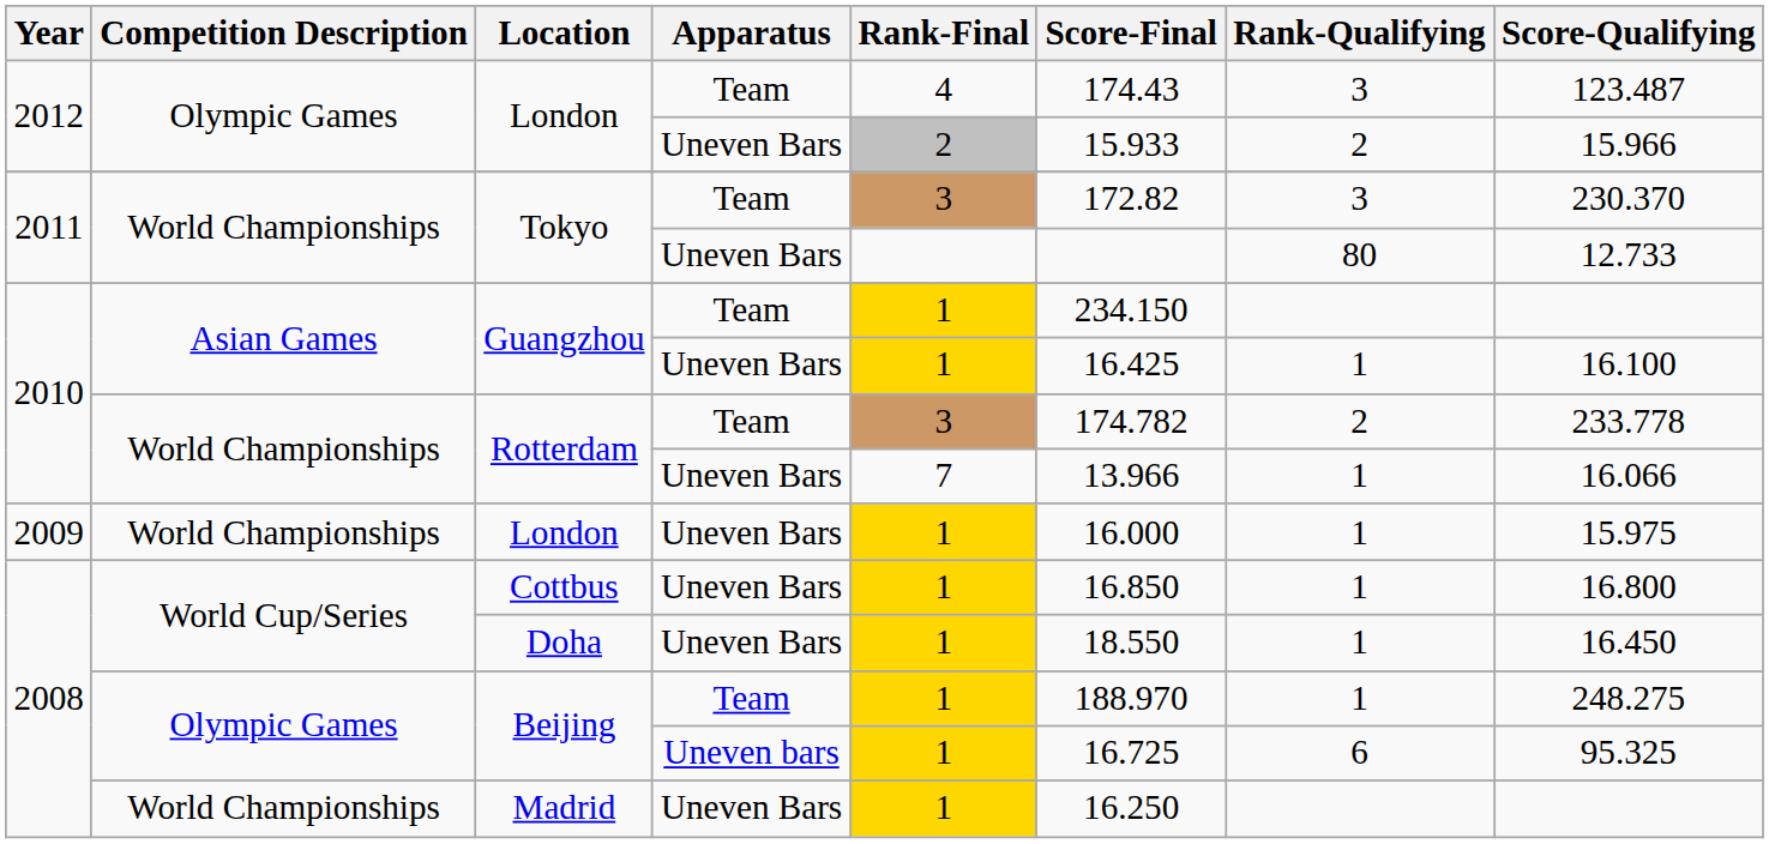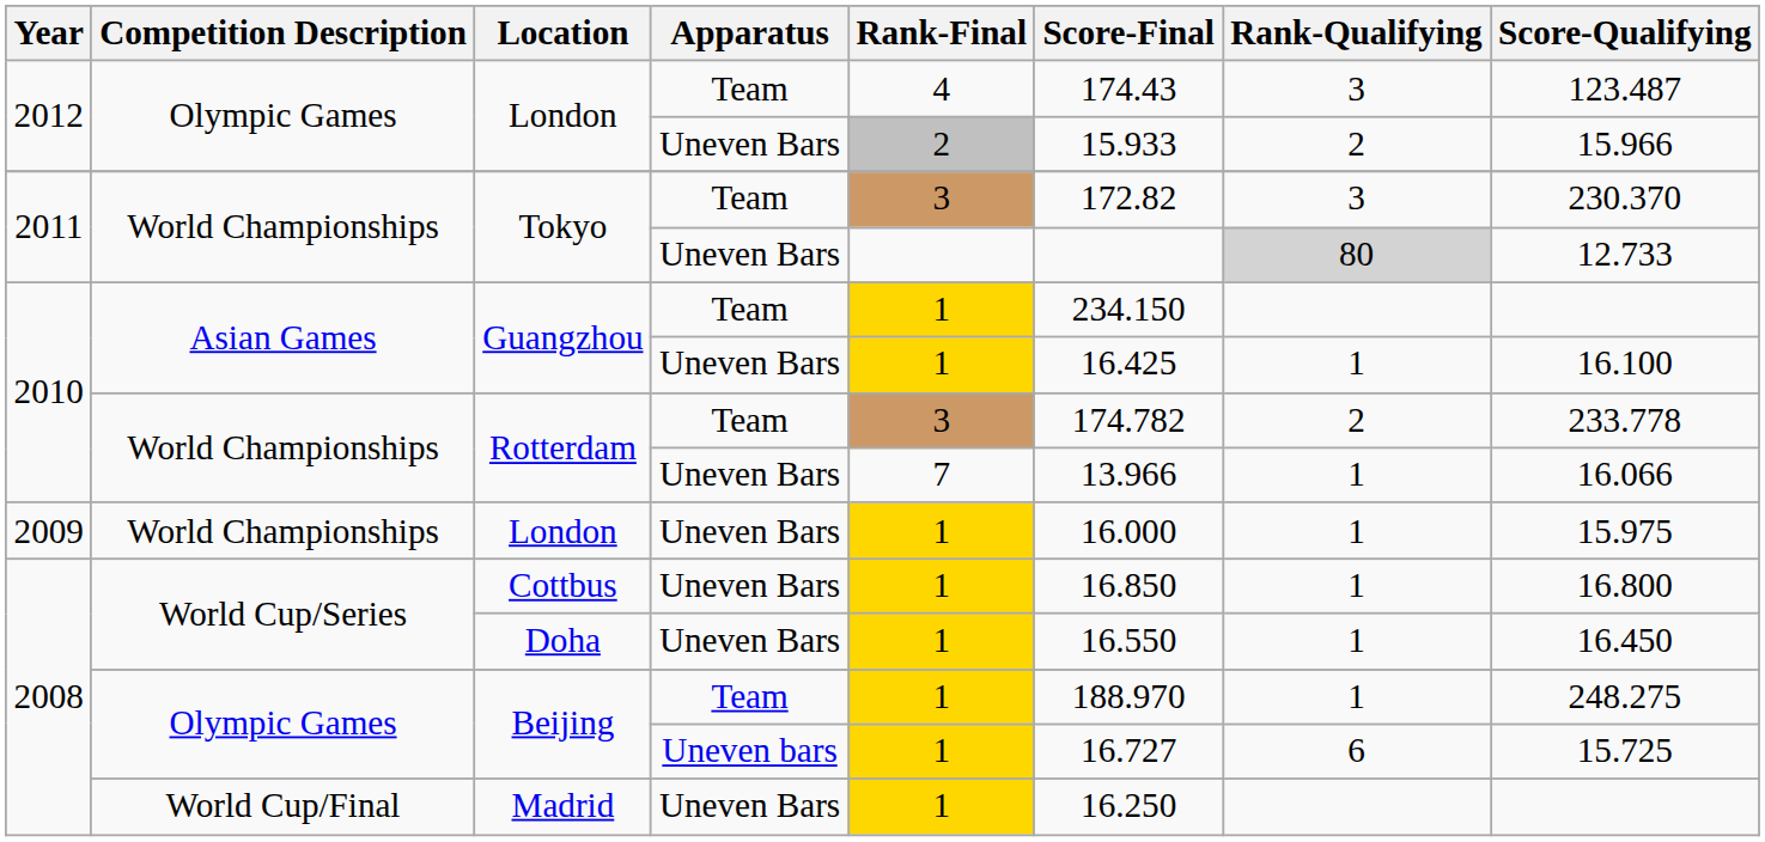 <table class="wikitable" style="text-align:center">
 <tr>
 <th>Year</th>
 <th>Competition Description</th>
 <th>Location</th>
 <th>Apparatus</th>
 <th>Rank-Final</th>
 <th>Score-Final</th>
 <th>Rank-Qualifying</th>
 <th>Score-Qualifying</th>
 </tr>
 <tr>
 <td rowspan="2">2012</td>
 <td rowspan="2">Olympic Games</td>
 <td rowspan="2">London</td>
 <td>Team</td>
 <td>4</td>
 <td>174.43</td>
 <td>3</td>
 <td>123.487</td>
 </tr>
 <tr>
 <td>Uneven Bars</td>
 <td bgcolor="silver">2</td>
 <td>15.933</td>
 <td>2</td>
 <td>15.966</td>
 </tr>
 <tr>
 </tr>
 <tr>
 <td rowspan="2">2011</td>
 <td rowspan="2">World Championships</td>
 <td rowspan="2">Tokyo</td>
 <td>Team</td>
 <td bgcolor=CC9966>3</td>
 <td>172.82</td>
 <td>3</td>
 <td>230.370</td>
 </tr>
 <tr>
 <td>Uneven Bars</td>
 <td></td>
 <td></td>
-<td>80</td>
+<td style="background: lightgrey;">80</td>
 <td>12.733</td>
 </tr>
 <tr>
 <td rowspan="4">2010</td>
 <td rowspan="2"><a href='#'>Asian Games</a></td>
 <td rowspan="2"><a href='#'>Guangzhou</a></td>
 <td>Team</td>
 <td bgcolor="gold">1</td>
 <td>234.150</td>
 <td></td>
 <td></td>
 </tr>
 <tr>
 <td>Uneven Bars</td>
 <td bgcolor="gold">1</td>
 <td>16.425</td>
 <td>1</td>
 <td>16.100</td>
 </tr>
 <tr>
 <td rowspan="2">World Championships</td>
 <td rowspan="2"><a href='#'>Rotterdam</a></td>
 <td>Team</td>
 <td bgcolor=CC9966>3</td>
 <td>174.782</td>
 <td>2</td>
 <td>233.778</td>
 </tr>
 <tr>
 <td>Uneven Bars</td>
 <td>7</td>
 <td>13.966</td>
 <td>1</td>
 <td>16.066</td>
 </tr>
 <tr>
 <td>2009</td>
 <td>World Championships</td>
 <td><a href='#'>London</a></td>
 <td>Uneven Bars</td>
 <td bgcolor="gold">1</td>
 <td>16.000</td>
 <td>1</td>
 <td>15.975</td>
 </tr>
 <tr>
 <td rowspan="5">2008</td>
 <td rowspan="2">World Cup/Series</td>
 <td><a href='#'>Cottbus</a></td>
 <td>Uneven Bars</td>
 <td bgcolor="gold">1</td>
 <td>16.850</td>
 <td>1</td>
 <td>16.800</td>
 </tr>
 <tr>
 <td><a href='#'>Doha</a></td>
 <td>Uneven Bars</td>
 <td bgcolor="gold">1</td>
-<td>18.550</td>
+<td>16.550</td>
 <td>1</td>
 <td>16.450</td>
 </tr>
 <tr>
 <td rowspan="2"><a href='#'>Olympic Games</a></td>
 <td rowspan="2"><a href='#'>Beijing</a></td>
 <td><a href='#'>Team</a></td>
 <td bgcolor="gold">1</td>
 <td>188.970</td>
 <td>1</td>
 <td>248.275</td>
 </tr>
 <tr>
 <td><a href='#'>Uneven bars</a></td>
 <td bgcolor="gold">1</td>
-<td>16.725</td>
+<td>16.727</td>
 <td>6</td>
-<td>95.325</td>
+<td>15.725</td>
 </tr>
 <tr>
-<td>World Championships</td>
+<td>World Cup/Final</td>
 <td><a href='#'>Madrid</a></td>
 <td>Uneven Bars</td>
 <td bgcolor="gold">1</td>
 <td>16.250</td>
 <td></td>
 <td></td>
 </tr>
 </table>
